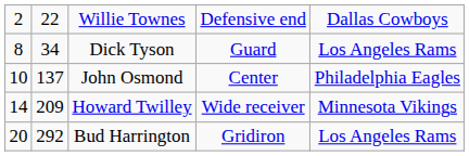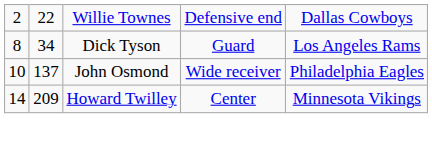 <table class="wikitable" style="text-align:center">
 <tr>
 <td>2</td>
 <td>22</td>
 <td><a href='#'>Willie Townes</a></td>
 <td><a href='#'>Defensive end</a></td>
 <td><a href='#'>Dallas Cowboys</a></td>
 </tr>
 <tr>
 <td>8</td>
 <td>34</td>
 <td>Dick Tyson</td>
 <td><a href='#'>Guard</a></td>
 <td><a href='#'>Los Angeles Rams</a></td>
 </tr>
 <tr>
 <td>10</td>
 <td>137</td>
 <td>John Osmond</td>
-<td><a href='#'>Center</a></td>
+<td><a href='#'>Wide receiver</a></td>
 <td><a href='#'>Philadelphia Eagles</a></td>
 </tr>
 <tr>
 <td>14</td>
 <td>209</td>
 <td><a href='#'>Howard Twilley</a></td>
-<td><a href='#'>Wide receiver</a></td>
+<td><a href='#'>Center</a></td>
 <td><a href='#'>Minnesota Vikings</a></td>
 </tr>
-<tr>
-<td>20</td>
-<td>292</td>
-<td>Bud Harrington</td>
-<td><a href='#'>Gridiron</a></td>
-<td><a href='#'>Los Angeles Rams</a></td>
-</tr>
 </table>
